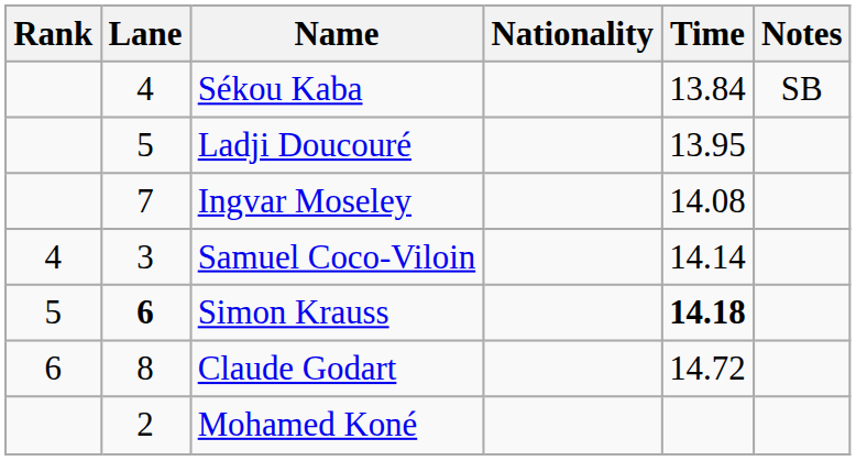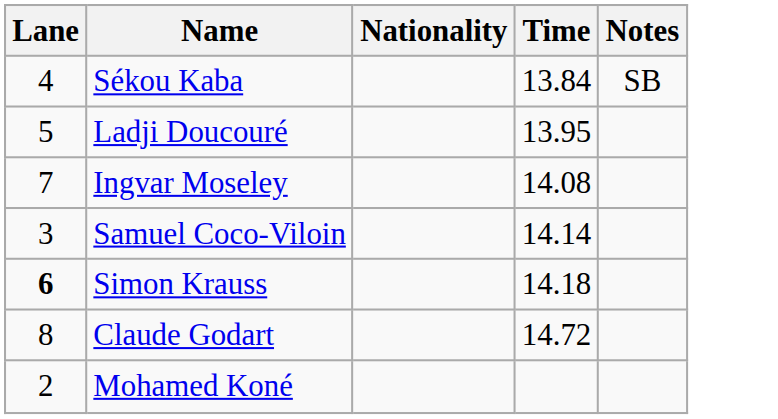 <table class="wikitable sortable" style="text-align:center;font-size:95%">
 <tr>
-<th>Rank</th>
 <th>Lane</th>
 <th>Name</th>
 <th>Nationality</th>
 <th>Time</th>
 <th>Notes</th>
 </tr>
 <tr>
-<td></td>
 <td>4</td>
 <td align=left><a href='#'>Sékou Kaba</a></td>
 <td align=left></td>
 <td>13.84</td>
 <td>SB</td>
 </tr>
 <tr>
-<td></td>
 <td>5</td>
 <td align=left><a href='#'>Ladji Doucouré</a></td>
 <td align=left></td>
 <td>13.95</td>
 <td></td>
 </tr>
 <tr>
-<td></td>
 <td>7</td>
 <td align=left><a href='#'>Ingvar Moseley</a></td>
 <td align=left></td>
 <td>14.08</td>
 <td></td>
 </tr>
 <tr>
-<td>4</td>
 <td>3</td>
 <td align=left><a href='#'>Samuel Coco-Viloin</a></td>
 <td align=left></td>
 <td>14.14</td>
 <td></td>
 </tr>
 <tr>
-<td>5</td>
 <td><strong>6</strong></td>
 <td align=left><a href='#'>Simon Krauss</a></td>
 <td align=left></td>
-<td><strong>14.18</strong></td>
+<td>14.18</td>
 <td></td>
 </tr>
 <tr>
-<td>6</td>
 <td>8</td>
 <td align=left><a href='#'>Claude Godart</a></td>
 <td align=left></td>
 <td>14.72</td>
 <td></td>
 </tr>
 <tr>
-<td></td>
 <td>2</td>
 <td align=left><a href='#'>Mohamed Koné</a></td>
 <td align=left></td>
 <td></td>
 <td></td>
 </tr>
 </table>
